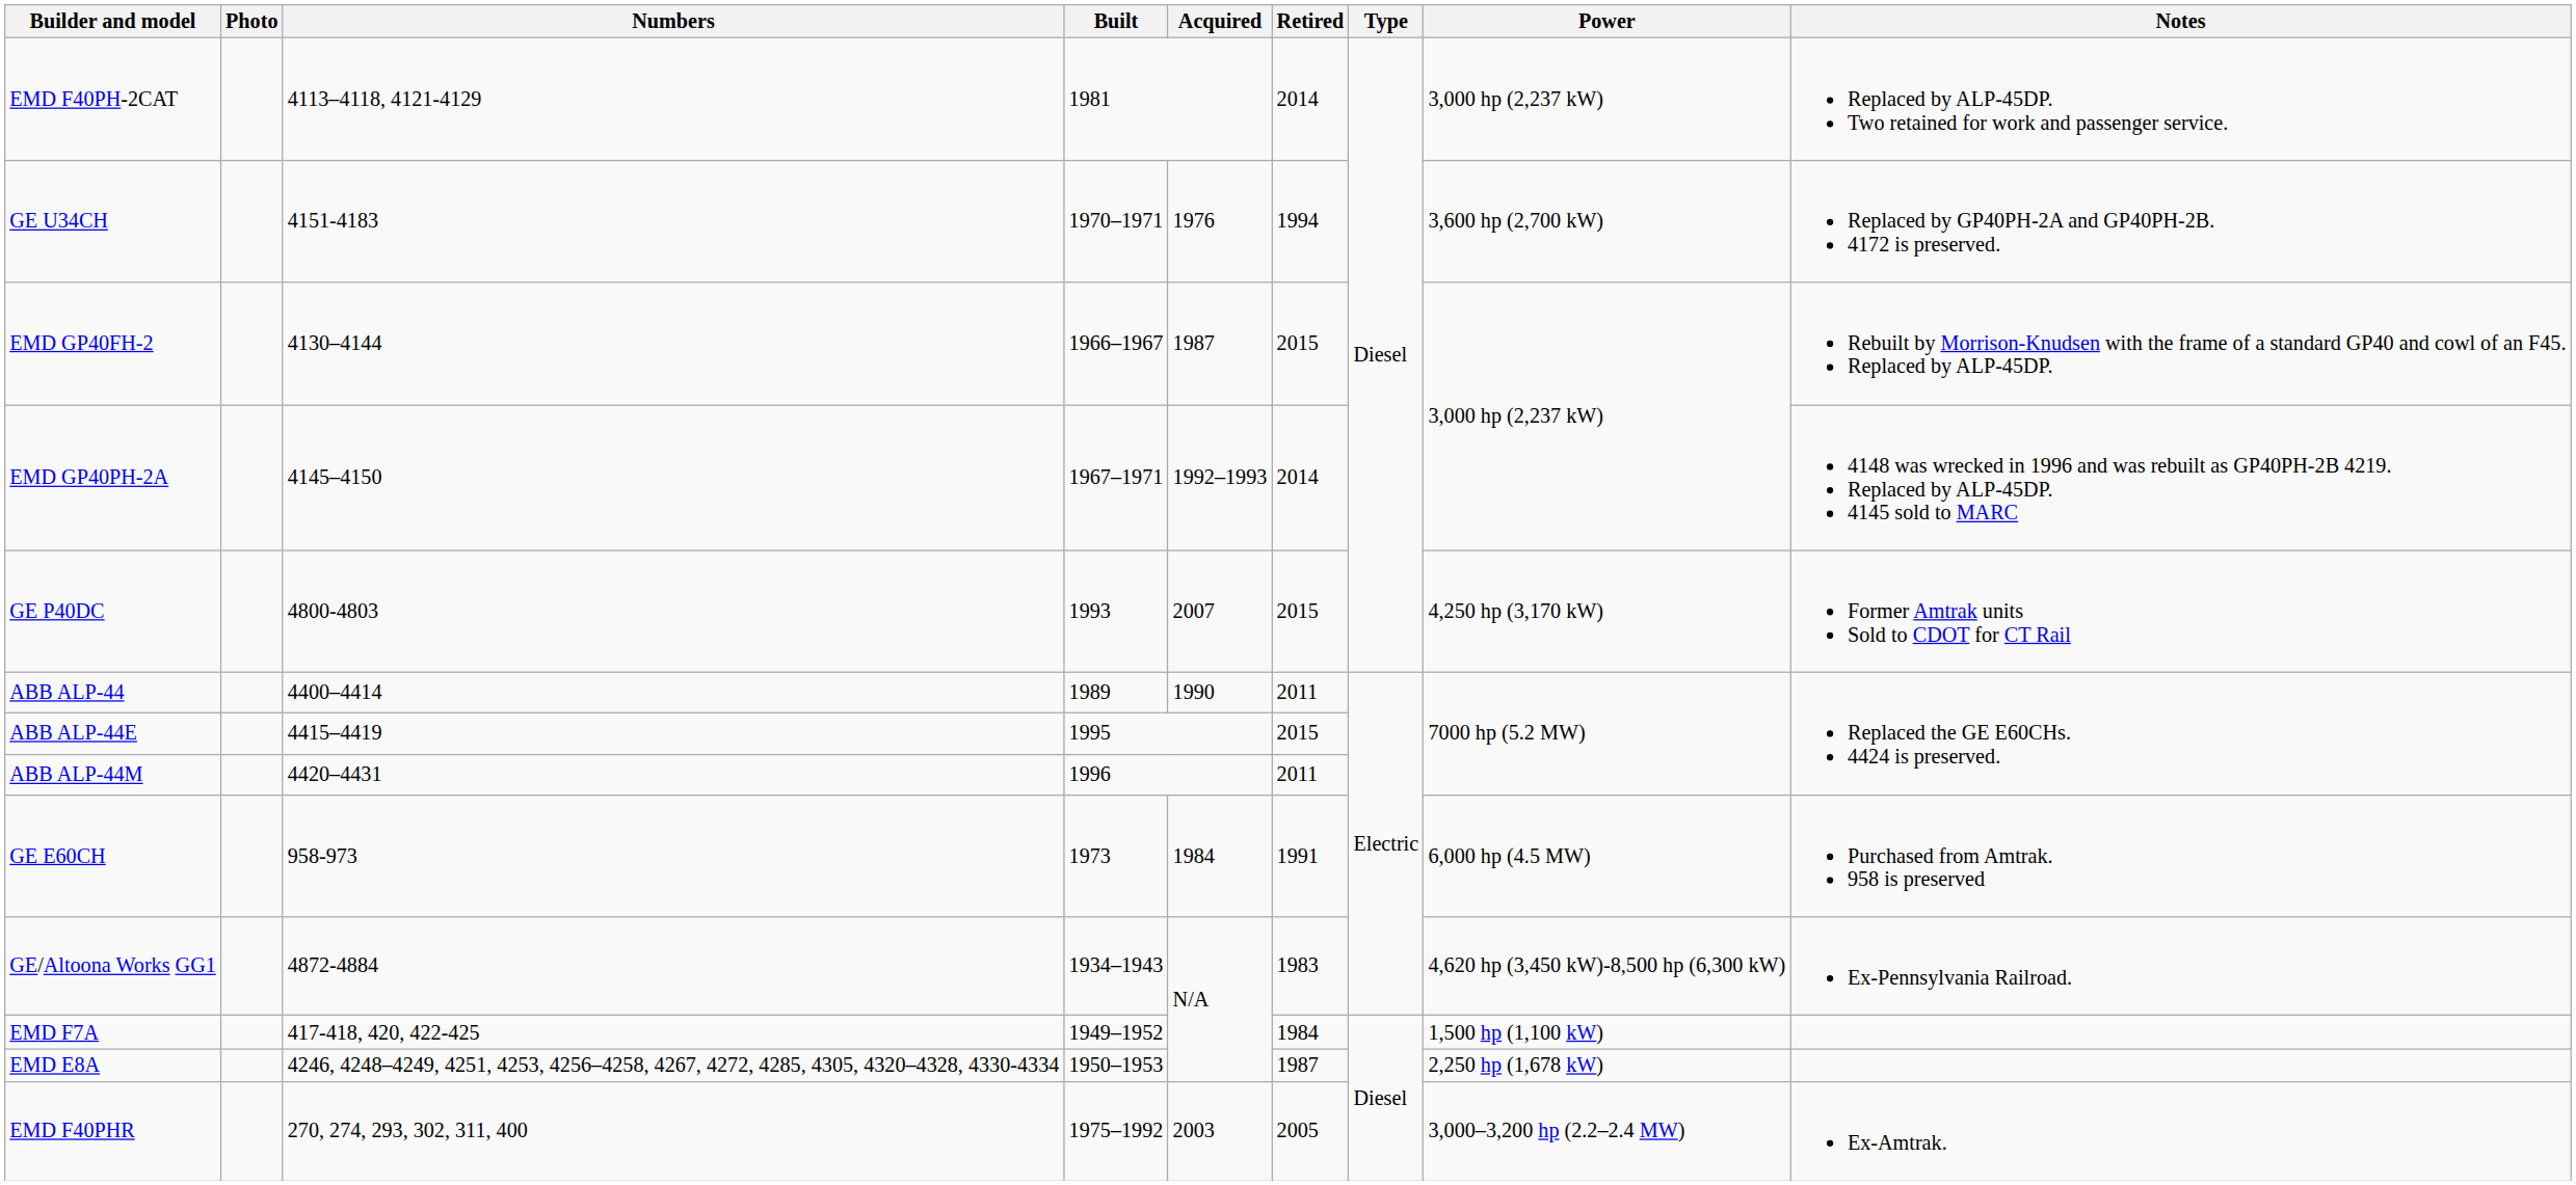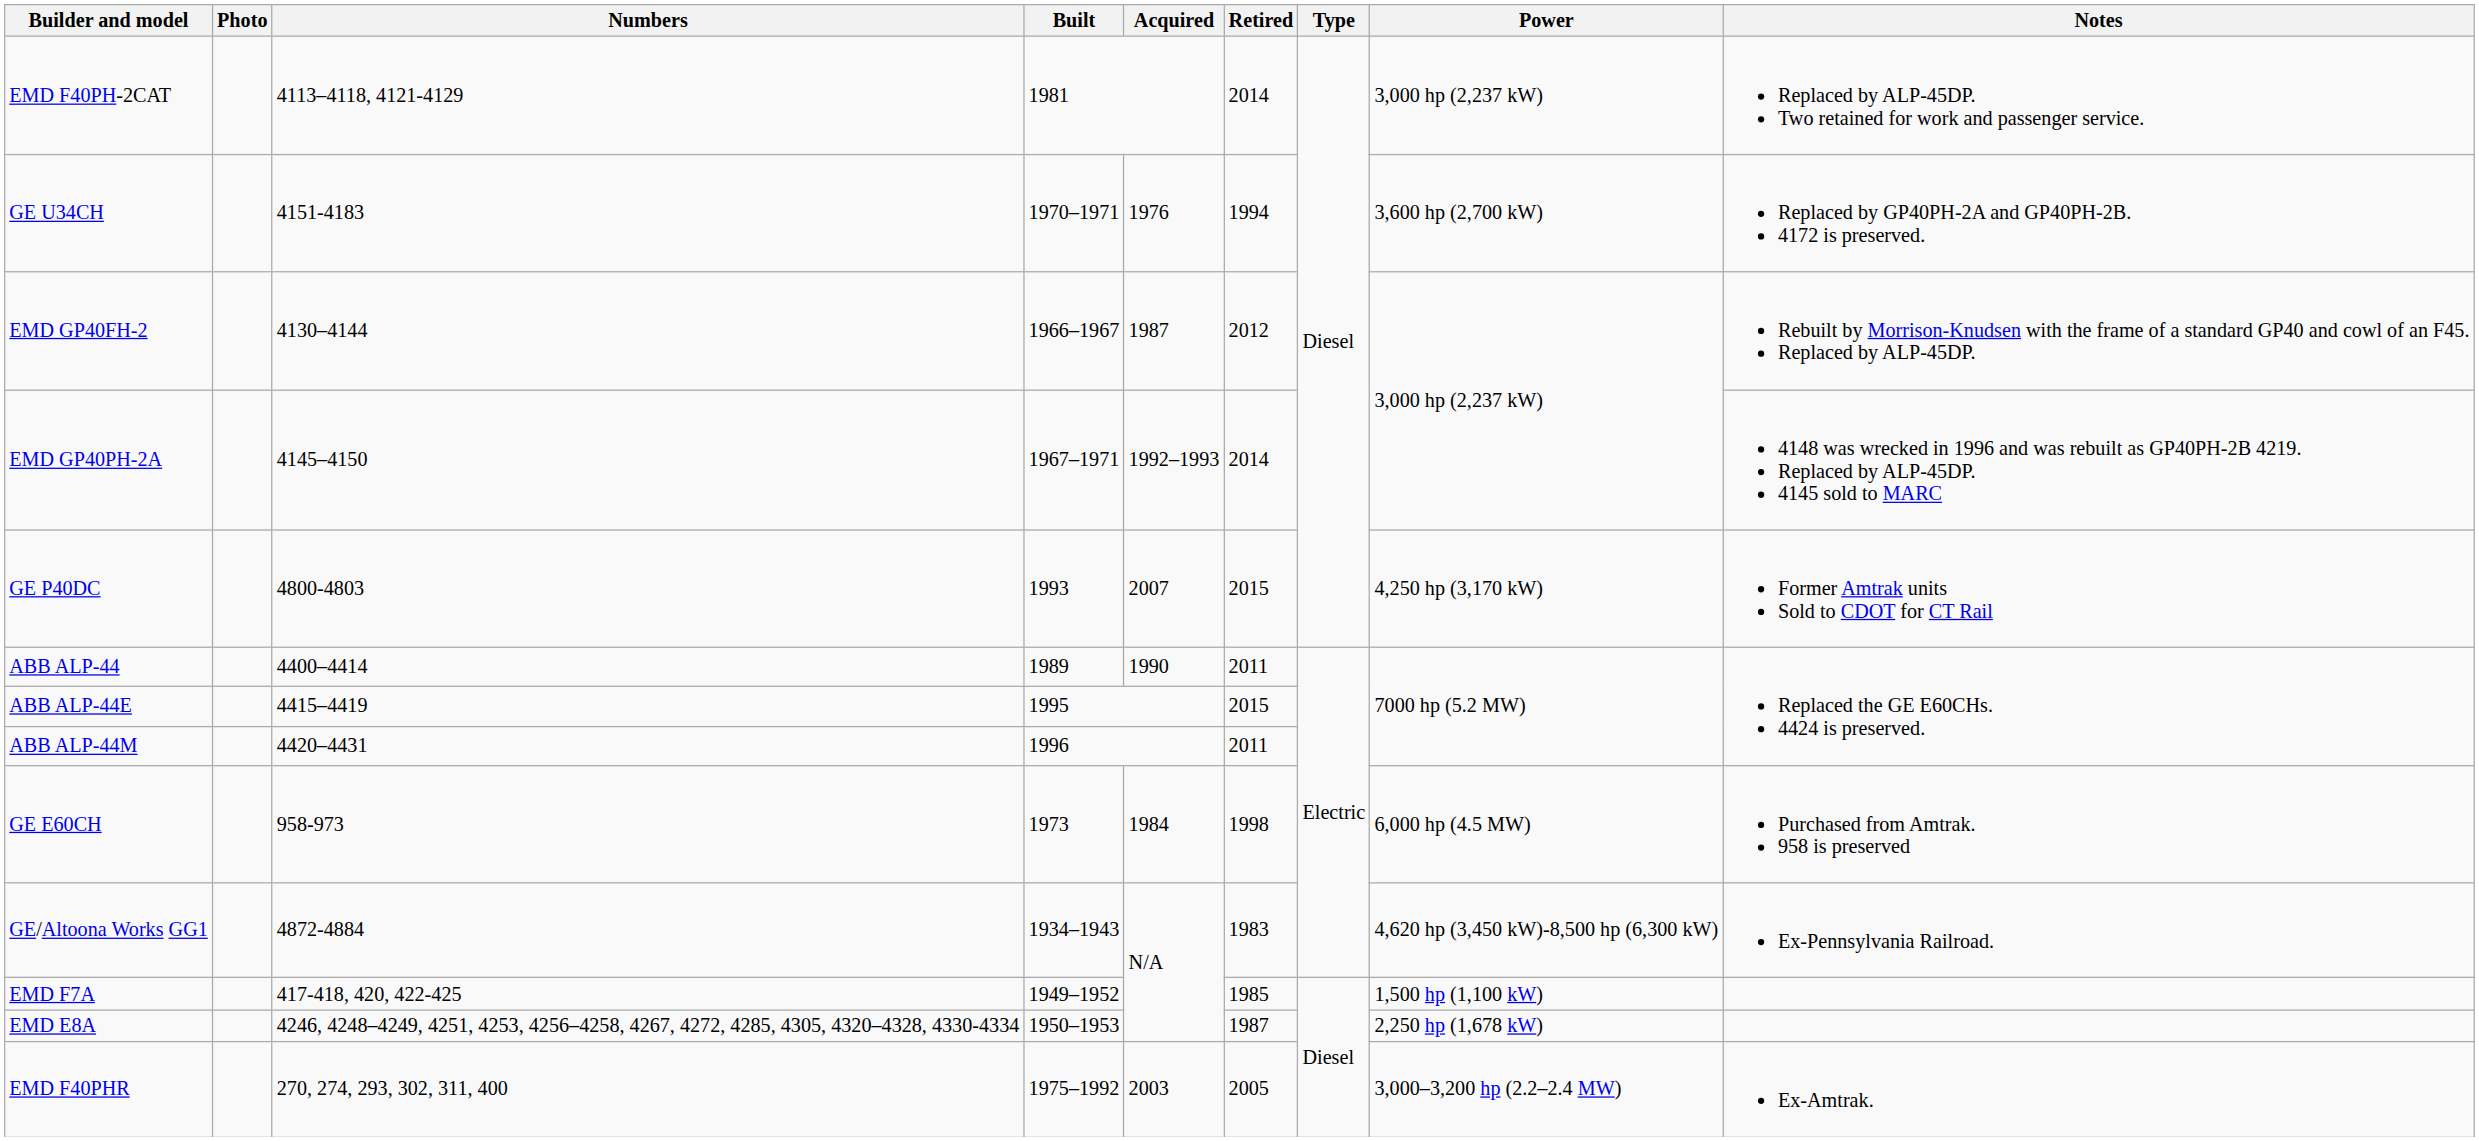 <table class="wikitable sortable">
 <tr>
 <th>Builder and model</th>
 <th>Photo</th>
 <th>Numbers</th>
 <th>Built</th>
 <th>Acquired</th>
 <th>Retired</th>
 <th>Type</th>
 <th>Power</th>
 <th>Notes</th>
 </tr>
 <tr>
 <td><a href='#'>EMD F40PH</a>-2CAT</td>
 <td></td>
 <td>4113–4118, 4121-4129</td>
 <td colspan="2">1981</td>
 <td>2014</td>
 <td rowspan="5">Diesel</td>
 <td>3,000 hp (2,237 kW)</td>
 <td><br><ul><li>Replaced by ALP-45DP.</li><li>Two retained for work and passenger service.</li></ul></td>
 </tr>
 <tr>
 <td><a href='#'>GE U34CH</a></td>
 <td></td>
 <td>4151-4183</td>
 <td>1970–1971</td>
 <td>1976</td>
 <td>1994</td>
 <td>3,600 hp (2,700 kW)</td>
 <td><br><ul><li>Replaced by GP40PH-2A and GP40PH-2B.</li><li>4172 is preserved.</li></ul></td>
 </tr>
 <tr>
 <td><a href='#'>EMD GP40FH-2</a></td>
 <td></td>
 <td>4130–4144</td>
 <td>1966–1967</td>
 <td>1987</td>
-<td>2015</td>
+<td>2012</td>
 <td rowspan="2">3,000 hp (2,237 kW)</td>
 <td><br><ul><li>Rebuilt by <a href='#'>Morrison-Knudsen</a> with the frame of a standard GP40 and cowl of an F45.</li><li>Replaced by ALP-45DP.</li></ul></td>
 </tr>
 <tr>
 <td><a href='#'>EMD GP40PH-2A</a></td>
 <td></td>
 <td>4145–4150</td>
 <td>1967–1971</td>
 <td>1992–1993</td>
 <td>2014</td>
 <td><br><ul><li>4148 was wrecked in 1996 and was rebuilt as GP40PH-2B 4219.</li><li>Replaced by ALP-45DP.</li><li>4145 sold to <a href='#'>MARC</a></li></ul></td>
 </tr>
 <tr>
 <td><a href='#'>GE P40DC</a></td>
 <td></td>
 <td>4800-4803</td>
 <td>1993</td>
 <td>2007</td>
 <td>2015</td>
 <td>4,250 hp (3,170 kW)</td>
 <td><br><ul><li>Former <a href='#'>Amtrak</a> units</li><li>Sold to <a href='#'>CDOT</a> for <a href='#'>CT Rail</a></li></ul></td>
 </tr>
 <tr>
 <td><a href='#'>ABB ALP-44</a></td>
 <td></td>
 <td>4400–4414</td>
 <td>1989</td>
 <td>1990</td>
 <td>2011</td>
 <td rowspan="5">Electric</td>
 <td rowspan=3>7000 hp (5.2 MW)</td>
 <td rowspan=3><br><ul><li>Replaced the GE E60CHs.</li><li>4424 is preserved.</li></ul></td>
 </tr>
 <tr>
 <td><a href='#'>ABB ALP-44E</a></td>
 <td></td>
 <td>4415–4419</td>
 <td colspan="2">1995</td>
 <td>2015</td>
 </tr>
 <tr>
 <td><a href='#'>ABB ALP-44M</a></td>
 <td></td>
 <td>4420–4431</td>
 <td colspan="2">1996</td>
 <td>2011</td>
 </tr>
 <tr>
 <td><a href='#'>GE E60CH</a></td>
 <td></td>
 <td>958-973</td>
 <td>1973</td>
 <td>1984</td>
-<td>1991</td>
+<td>1998</td>
 <td>6,000 hp (4.5 MW)</td>
 <td><br><ul><li>Purchased from Amtrak.</li><li>958 is preserved</li></ul></td>
 </tr>
 <tr>
 <td><a href='#'>GE</a>/<a href='#'>Altoona Works</a> <a href='#'>GG1</a></td>
 <td></td>
 <td>4872-4884</td>
 <td>1934–1943</td>
 <td rowspan="3">N/A</td>
 <td>1983</td>
 <td>4,620 hp (3,450 kW)-8,500 hp (6,300 kW)</td>
 <td><br><ul><li>Ex-Pennsylvania Railroad.</li></ul></td>
 </tr>
 <tr>
 <td><a href='#'>EMD F7A</a></td>
 <td></td>
 <td>417-418, 420, 422-425</td>
 <td>1949–1952</td>
-<td>1984</td>
+<td>1985</td>
 <td rowspan="3">Diesel</td>
 <td>1,500 <a href='#'>hp</a> (1,100 <a href='#'>kW</a>)</td>
 <td></td>
 </tr>
 <tr>
 <td><a href='#'>EMD E8A</a></td>
 <td></td>
 <td>4246, 4248–4249, 4251, 4253, 4256–4258, 4267, 4272, 4285, 4305, 4320–4328, 4330-4334</td>
 <td>1950–1953</td>
 <td>1987</td>
 <td>2,250 <a href='#'>hp</a> (1,678 <a href='#'>kW</a>)</td>
 <td></td>
 </tr>
 <tr>
 <td><a href='#'>EMD F40PHR</a></td>
 <td></td>
 <td>270, 274, 293, 302, 311, 400</td>
 <td>1975–1992</td>
 <td>2003</td>
 <td>2005</td>
 <td>3,000–3,200 <a href='#'>hp</a> (2.2–2.4 <a href='#'>MW</a>)</td>
 <td><br><ul><li>Ex-Amtrak.</li></ul></td>
 </tr>
 </table>
